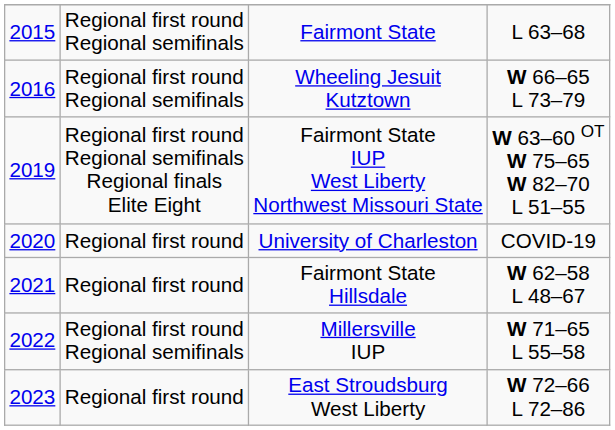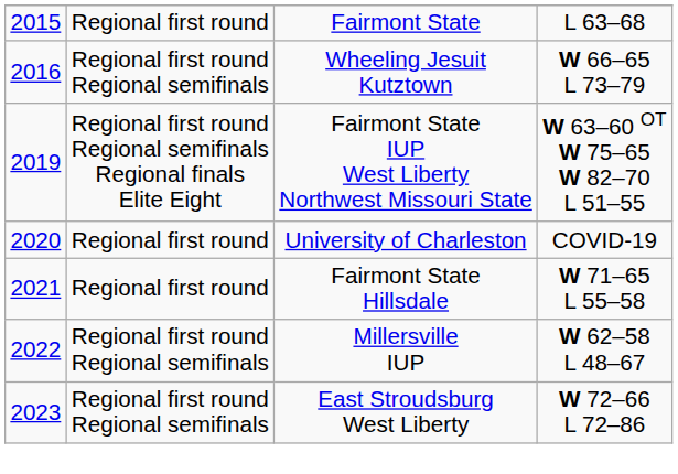 <table class="wikitable">
 <tr align="center">
 </tr>
 <tr align="center">
 <td><a href='#'>2015</a></td>
-<td>Regional first round<br>Regional semifinals</td>
+<td>Regional first round</td>
 <td><a href='#'>Fairmont State</a></td>
 <td>L 63–68</td>
 </tr>
 <tr align="center">
 <td><a href='#'>2016</a></td>
 <td>Regional first round<br>Regional semifinals</td>
 <td><a href='#'>Wheeling Jesuit</a><br><a href='#'>Kutztown</a></td>
 <td><strong>W</strong> 66–65<br>L 73–79</td>
 </tr>
 <tr align="center">
 <td><a href='#'>2019</a></td>
 <td>Regional first round<br>Regional semifinals<br>Regional finals<br>Elite Eight</td>
 <td>Fairmont State<br><a href='#'>IUP</a><br><a href='#'>West Liberty</a><br><a href='#'>Northwest Missouri State</a></td>
 <td><strong>W</strong> 63–60 <sup>OT</sup><br><strong>W</strong> 75–65<br><strong>W</strong> 82–70<br>L 51–55</td>
 </tr>
 <tr align="center">
 <td><a href='#'>2020</a></td>
 <td>Regional first round</td>
 <td><a href='#'>University of Charleston</a></td>
 <td>COVID-19</td>
 </tr>
 <tr align="center">
 <td><a href='#'>2021</a></td>
 <td>Regional first round</td>
 <td>Fairmont State<br><a href='#'>Hillsdale</a></td>
-<td><strong>W</strong> 62–58<br>L 48–67</td>
+<td><strong>W</strong> 71–65<br>L 55–58</td>
 </tr>
 <tr align="center">
 <td><a href='#'>2022</a></td>
 <td>Regional first round<br>Regional semifinals</td>
 <td><a href='#'>Millersville</a><br>IUP</td>
-<td><strong>W</strong> 71–65<br>L 55–58</td>
+<td><strong>W</strong> 62–58<br>L 48–67</td>
 </tr>
 <tr align="center">
 <td><a href='#'>2023</a></td>
-<td>Regional first round</td>
+<td>Regional first round<br>Regional semifinals</td>
 <td><a href='#'>East Stroudsburg</a><br>West Liberty</td>
 <td><strong>W</strong> 72–66<br>L 72–86</td>
 </tr>
 </table>
